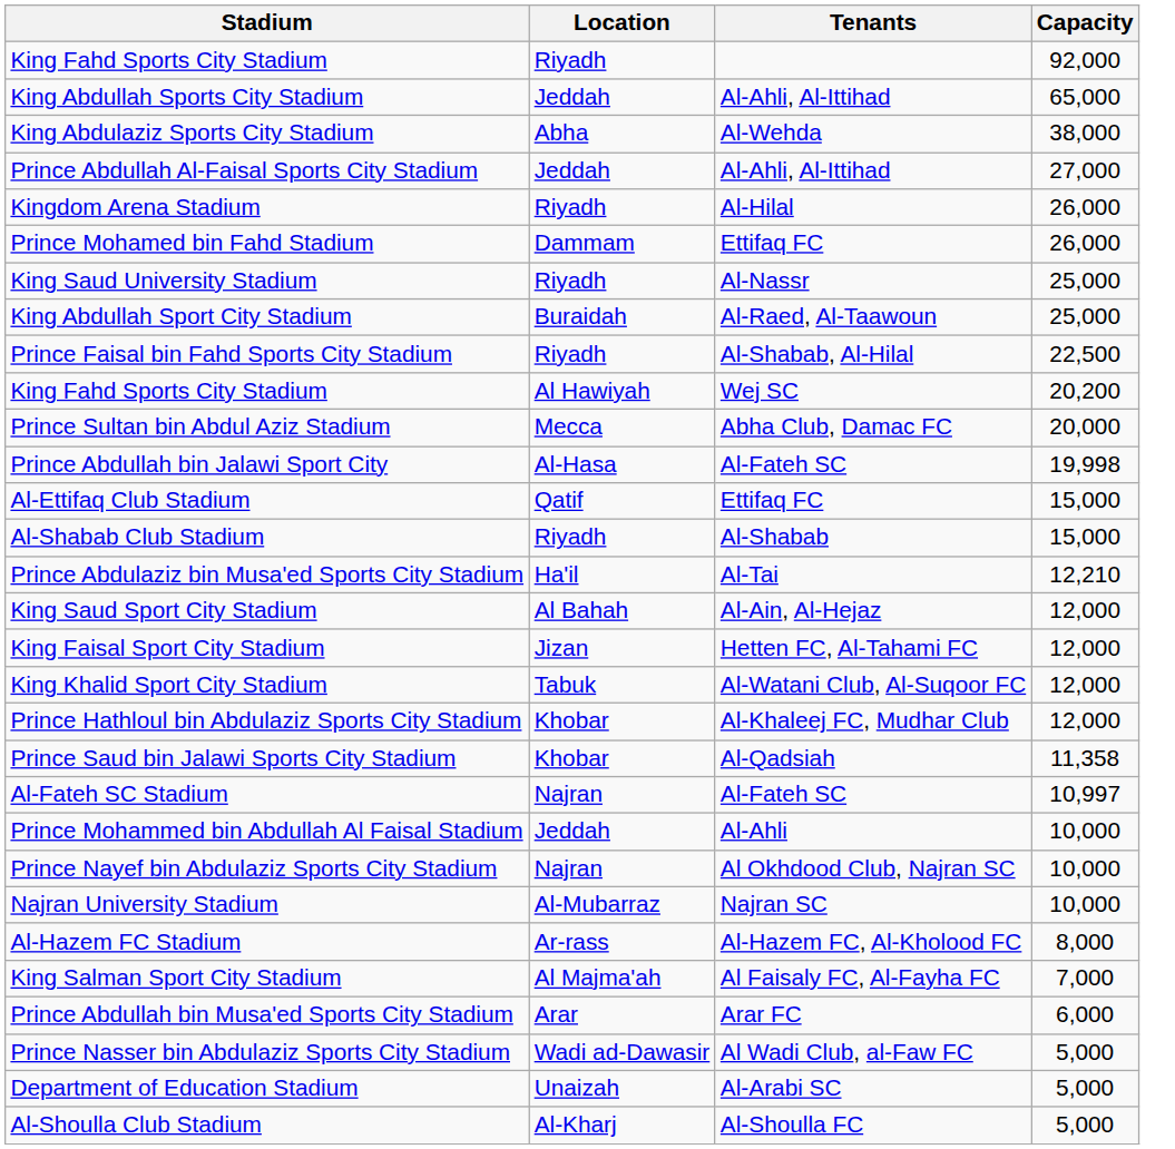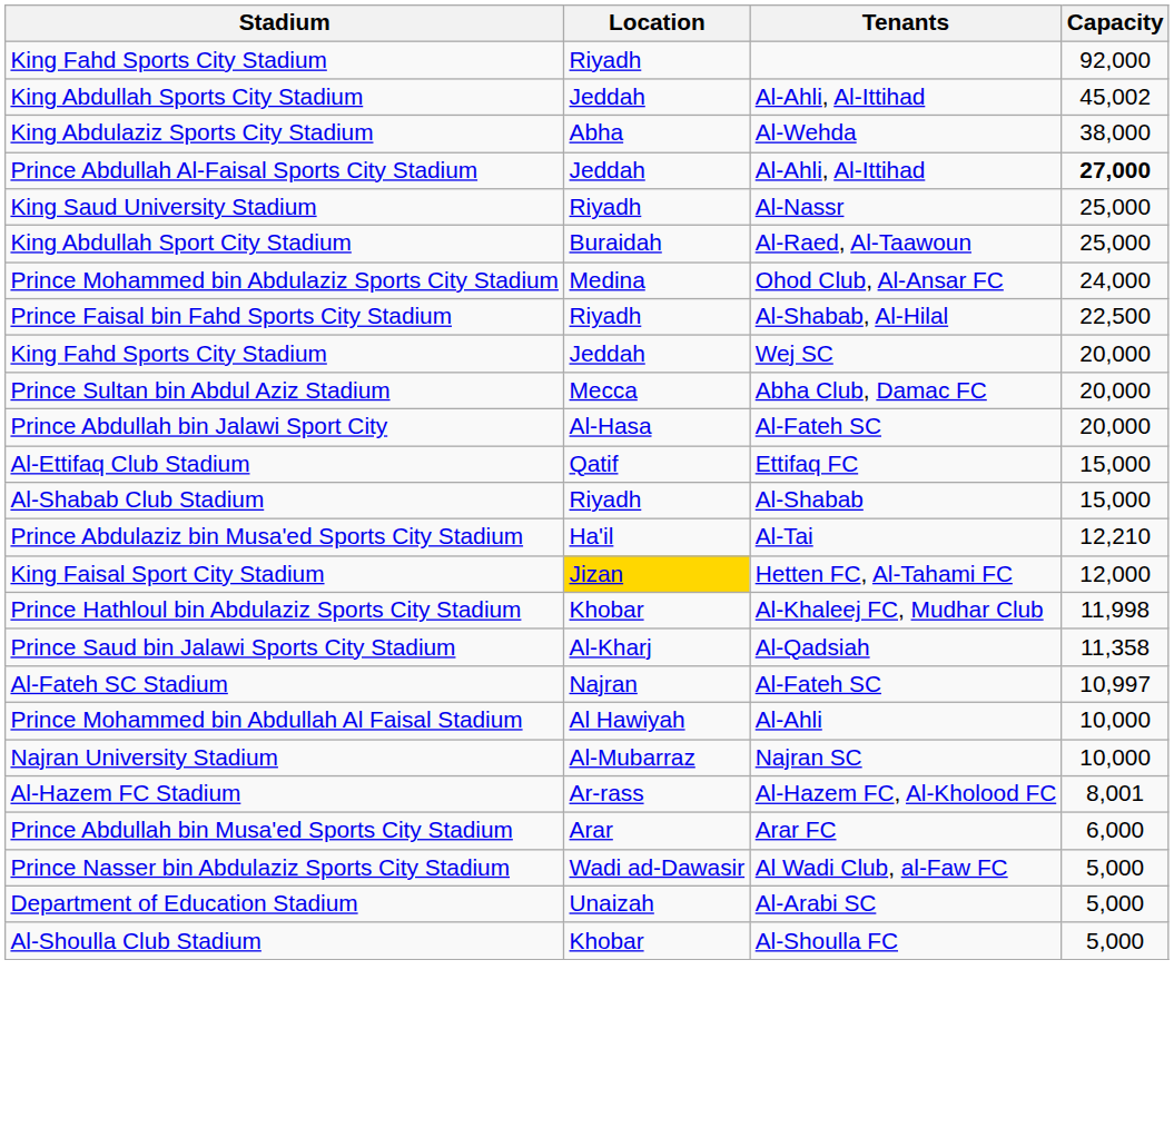 <table class="wikitable sortable">
 <tr>
 <th>Stadium</th>
 <th>Location</th>
 <th>Tenants</th>
 <th>Capacity</th>
 </tr>
 <tr>
 <td><a href='#'>King Fahd Sports City Stadium</a></td>
 <td><a href='#'>Riyadh</a></td>
 <td></td>
 <td style="text-align:center;">92,000</td>
 </tr>
 <tr>
 <td><a href='#'>King Abdullah Sports City Stadium</a></td>
 <td><a href='#'>Jeddah</a></td>
 <td><a href='#'>Al-Ahli</a>, <a href='#'>Al-Ittihad</a></td>
-<td style="text-align:center;">65,000</td>
+<td style="text-align:center;">45,002</td>
 </tr>
 <tr>
 <td><a href='#'>King Abdulaziz Sports City Stadium</a></td>
 <td><a href='#'>Abha</a></td>
 <td><a href='#'>Al-Wehda</a></td>
 <td style="text-align:center;">38,000</td>
 </tr>
 <tr>
 <td><a href='#'>Prince Abdullah Al-Faisal Sports City Stadium</a></td>
 <td><a href='#'>Jeddah</a></td>
 <td><a href='#'>Al-Ahli</a>, <a href='#'>Al-Ittihad</a></td>
-<td style="text-align:center;">27,000</td>
-</tr>
-<tr>
-<td><a href='#'>Kingdom Arena Stadium</a></td>
-<td><a href='#'>Riyadh</a></td>
-<td><a href='#'>Al-Hilal</a></td>
-<td style="text-align:center;">26,000</td>
-</tr>
-<tr>
-<td><a href='#'>Prince Mohamed bin Fahd Stadium</a></td>
-<td><a href='#'>Dammam</a></td>
-<td><a href='#'>Ettifaq FC</a></td>
-<td style="text-align:center;">26,000</td>
+<td style="text-align:center;"><strong>27,000</strong></td>
 </tr>
 <tr>
 <td><a href='#'>King Saud University Stadium</a></td>
 <td><a href='#'>Riyadh</a></td>
 <td><a href='#'>Al-Nassr</a></td>
 <td style="text-align:center;">25,000</td>
 </tr>
 <tr>
 <td><a href='#'>King Abdullah Sport City Stadium</a></td>
 <td><a href='#'>Buraidah</a></td>
 <td><a href='#'>Al-Raed</a>, <a href='#'>Al-Taawoun</a></td>
 <td style="text-align:center;">25,000</td>
 </tr>
 <tr>
+<td><a href='#'>Prince Mohammed bin Abdulaziz Sports City Stadium</a></td>
+<td><a href='#'>Medina</a></td>
+<td><a href='#'>Ohod Club</a>, <a href='#'>Al-Ansar FC</a></td>
+<td style="text-align:center;">24,000</td>
+</tr>
+<tr>
 <td><a href='#'>Prince Faisal bin Fahd Sports City Stadium</a></td>
 <td><a href='#'>Riyadh</a></td>
 <td><a href='#'>Al-Shabab</a>, <a href='#'>Al-Hilal</a></td>
 <td style="text-align:center;">22,500</td>
 </tr>
 <tr>
 <td><a href='#'>King Fahd Sports City Stadium</a></td>
-<td><a href='#'>Al Hawiyah</a></td>
+<td><a href='#'>Jeddah</a></td>
 <td><a href='#'>Wej SC</a></td>
-<td style="text-align:center;">20,200</td>
+<td style="text-align:center;">20,000</td>
 </tr>
 <tr>
 <td><a href='#'>Prince Sultan bin Abdul Aziz Stadium</a></td>
 <td><a href='#'>Mecca</a></td>
 <td><a href='#'>Abha Club</a>, <a href='#'>Damac FC</a></td>
 <td style="text-align:center;">20,000</td>
 </tr>
 <tr>
 <td><a href='#'>Prince Abdullah bin Jalawi Sport City</a></td>
 <td><a href='#'>Al-Hasa</a></td>
 <td><a href='#'>Al-Fateh SC</a></td>
-<td style="text-align:center;">19,998</td>
+<td style="text-align:center;">20,000</td>
 </tr>
 <tr>
 <td><a href='#'>Al-Ettifaq Club Stadium</a></td>
 <td><a href='#'>Qatif</a></td>
 <td><a href='#'>Ettifaq FC</a></td>
 <td style="text-align:center;">15,000</td>
 </tr>
 <tr>
 <td><a href='#'>Al-Shabab Club Stadium</a></td>
 <td><a href='#'>Riyadh</a></td>
 <td><a href='#'>Al-Shabab</a></td>
 <td style="text-align:center;">15,000</td>
 </tr>
 <tr>
 <td><a href='#'>Prince Abdulaziz bin Musa'ed Sports City Stadium</a></td>
 <td><a href='#'>Ha'il</a></td>
 <td><a href='#'>Al-Tai</a></td>
 <td style="text-align:center;">12,210</td>
 </tr>
 <tr>
-<td><a href='#'>King Saud Sport City Stadium</a></td>
-<td><a href='#'>Al Bahah</a></td>
-<td><a href='#'>Al-Ain</a>, <a href='#'>Al-Hejaz</a></td>
-<td style="text-align:center;">12,000</td>
-</tr>
-<tr>
 <td><a href='#'>King Faisal Sport City Stadium</a></td>
-<td><a href='#'>Jizan</a></td>
+<td style="background: gold;"><a href='#'>Jizan</a></td>
 <td><a href='#'>Hetten FC</a>, <a href='#'>Al-Tahami FC</a></td>
-<td style="text-align:center;">12,000</td>
-</tr>
-<tr>
-<td><a href='#'>King Khalid Sport City Stadium</a></td>
-<td><a href='#'>Tabuk</a></td>
-<td><a href='#'>Al-Watani Club</a>, <a href='#'>Al-Suqoor FC</a></td>
 <td style="text-align:center;">12,000</td>
 </tr>
 <tr>
 <td><a href='#'>Prince Hathloul bin Abdulaziz Sports City Stadium</a></td>
 <td><a href='#'>Khobar</a></td>
 <td><a href='#'>Al-Khaleej FC</a>, <a href='#'>Mudhar Club</a></td>
-<td style="text-align:center;">12,000</td>
+<td style="text-align:center;">11,998</td>
 </tr>
 <tr>
 <td><a href='#'>Prince Saud bin Jalawi Sports City Stadium</a></td>
-<td><a href='#'>Khobar</a></td>
+<td><a href='#'>Al-Kharj</a></td>
 <td><a href='#'>Al-Qadsiah</a></td>
 <td style="text-align:center;">11,358</td>
 </tr>
 <tr>
 <td><a href='#'>Al-Fateh SC Stadium</a></td>
 <td><a href='#'>Najran</a></td>
 <td><a href='#'>Al-Fateh SC</a></td>
 <td style="text-align:center;">10,997</td>
 </tr>
 <tr>
 <td><a href='#'>Prince Mohammed bin Abdullah Al Faisal Stadium</a></td>
-<td><a href='#'>Jeddah</a></td>
+<td><a href='#'>Al Hawiyah</a></td>
 <td><a href='#'>Al-Ahli</a></td>
-<td style="text-align:center;">10,000</td>
-</tr>
-<tr>
-<td><a href='#'>Prince Nayef bin Abdulaziz Sports City Stadium</a></td>
-<td><a href='#'>Najran</a></td>
-<td><a href='#'>Al Okhdood Club</a>, <a href='#'>Najran SC</a></td>
 <td style="text-align:center;">10,000</td>
 </tr>
 <tr>
 <td><a href='#'>Najran University Stadium</a></td>
 <td><a href='#'>Al-Mubarraz</a></td>
 <td><a href='#'>Najran SC</a></td>
 <td style="text-align:center;">10,000</td>
 </tr>
 <tr>
 <td><a href='#'>Al-Hazem FC Stadium</a></td>
 <td><a href='#'>Ar-rass</a></td>
 <td><a href='#'>Al-Hazem FC</a>, <a href='#'>Al-Kholood FC</a></td>
-<td style="text-align:center;">8,000</td>
-</tr>
-<tr>
-<td><a href='#'>King Salman Sport City Stadium</a></td>
-<td><a href='#'>Al Majma'ah</a></td>
-<td><a href='#'>Al Faisaly FC</a>, <a href='#'>Al-Fayha FC</a></td>
-<td style="text-align:center;">7,000</td>
+<td style="text-align:center;">8,001</td>
 </tr>
 <tr>
 <td><a href='#'>Prince Abdullah bin Musa'ed Sports City Stadium</a></td>
 <td><a href='#'>Arar</a></td>
 <td><a href='#'>Arar FC</a></td>
 <td style="text-align:center;">6,000</td>
 </tr>
 <tr>
 <td><a href='#'>Prince Nasser bin Abdulaziz Sports City Stadium</a></td>
 <td><a href='#'>Wadi ad-Dawasir</a></td>
 <td><a href='#'>Al Wadi Club</a>, <a href='#'>al-Faw FC</a></td>
 <td style="text-align:center;">5,000</td>
 </tr>
 <tr>
 <td><a href='#'>Department of Education Stadium</a></td>
 <td><a href='#'>Unaizah</a></td>
 <td><a href='#'>Al-Arabi SC</a></td>
 <td style="text-align:center;">5,000</td>
 </tr>
 <tr>
 <td><a href='#'>Al-Shoulla Club Stadium</a></td>
-<td><a href='#'>Al-Kharj</a></td>
+<td><a href='#'>Khobar</a></td>
 <td><a href='#'>Al-Shoulla FC</a></td>
 <td style="text-align:center;">5,000</td>
 </tr>
 <tr>
 </tr>
 </table>
